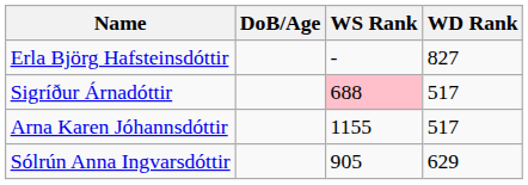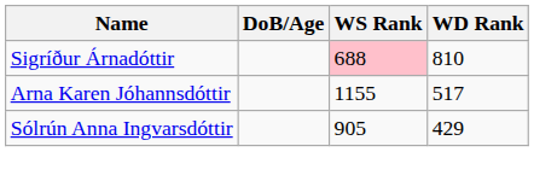 <table class="wikitable" style="text-align: left; font-size:95%;">
 <tr>
 <th>Name</th>
 <th>DoB/Age</th>
 <th>WS Rank</th>
 <th>WD Rank</th>
 </tr>
 <tr>
-<td><a href='#'>Erla Björg Hafsteinsdóttir</a></td>
-<td></td>
-<td>-</td>
-<td>827</td>
-</tr>
-<tr>
 <td><a href='#'>Sigríður Árnadóttir</a></td>
 <td></td>
 <td style="background: pink;">688</td>
-<td>517</td>
+<td>810</td>
 </tr>
 <tr>
 <td><a href='#'>Arna Karen Jóhannsdóttir</a></td>
 <td></td>
 <td>1155</td>
 <td>517</td>
 </tr>
 <tr>
 <td><a href='#'>Sólrún Anna Ingvarsdóttir</a></td>
 <td></td>
 <td>905</td>
-<td>629</td>
+<td>429</td>
 </tr>
 </table>
